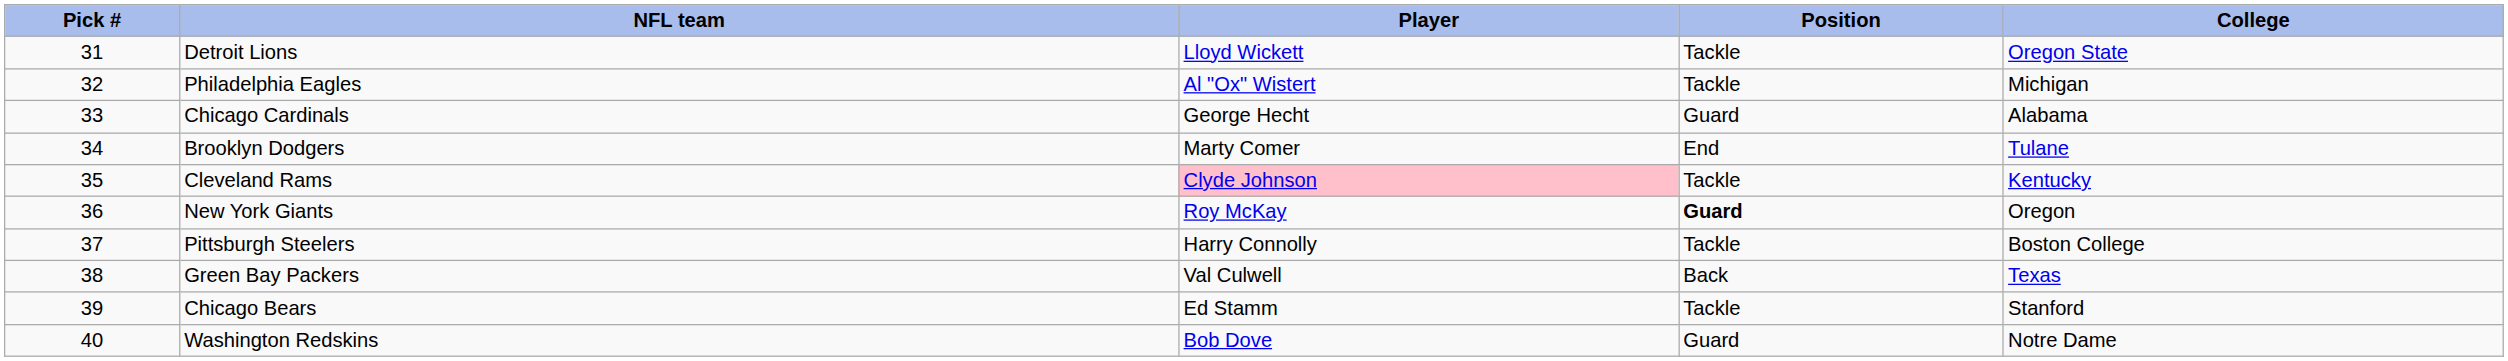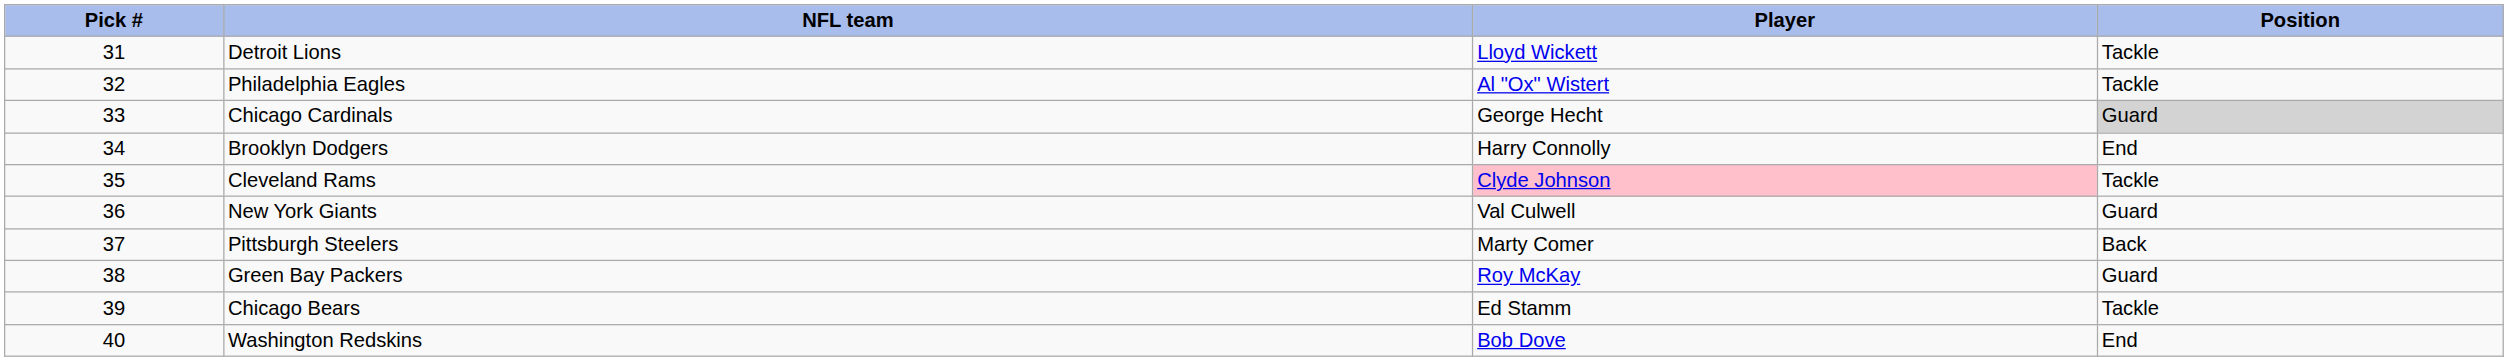 <table class="wikitable sortable sortable" style="width: 100%">
 <tr>
 <th style="background:#A8BDEC;" width=7%>Pick #</th>
 <th width=40% style="background:#A8BDEC;">NFL team</th>
 <th width=20% style="background:#A8BDEC;">Player</th>
 <th width=13% style="background:#A8BDEC;">Position</th>
-<th style="background:#A8BDEC;">College</th>
 </tr>
 <tr>
 <td align=center>31</td>
 <td>Detroit Lions</td>
 <td><a href='#'>Lloyd Wickett</a></td>
 <td>Tackle</td>
-<td><a href='#'>Oregon State</a></td>
 </tr>
 <tr>
 <td align=center>32</td>
 <td>Philadelphia Eagles</td>
 <td><a href='#'>Al "Ox" Wistert</a></td>
 <td>Tackle</td>
-<td>Michigan</td>
 </tr>
 <tr>
 <td align=center>33</td>
 <td>Chicago Cardinals</td>
 <td>George Hecht</td>
-<td>Guard</td>
-<td>Alabama</td>
+<td style="background: lightgrey;">Guard</td>
 </tr>
 <tr>
 <td align=center>34</td>
 <td>Brooklyn Dodgers</td>
-<td>Marty Comer</td>
+<td>Harry Connolly</td>
 <td>End</td>
-<td><a href='#'>Tulane</a></td>
 </tr>
 <tr>
 <td align=center>35</td>
 <td>Cleveland Rams</td>
 <td style="background: pink;"><a href='#'>Clyde Johnson</a></td>
 <td>Tackle</td>
-<td><a href='#'>Kentucky</a></td>
 </tr>
 <tr>
 <td align=center>36</td>
 <td>New York Giants</td>
-<td><a href='#'>Roy McKay</a></td>
-<td><strong>Guard</strong></td>
-<td>Oregon</td>
+<td>Val Culwell</td>
+<td>Guard</td>
 </tr>
 <tr>
 <td align=center>37</td>
 <td>Pittsburgh Steelers</td>
-<td>Harry Connolly</td>
-<td>Tackle</td>
-<td>Boston College</td>
+<td>Marty Comer</td>
+<td>Back</td>
 </tr>
 <tr>
 <td align=center>38</td>
 <td>Green Bay Packers</td>
-<td>Val Culwell</td>
-<td>Back</td>
-<td><a href='#'>Texas</a></td>
+<td><a href='#'>Roy McKay</a></td>
+<td>Guard</td>
 </tr>
 <tr>
 <td align=center>39</td>
 <td>Chicago Bears</td>
 <td>Ed Stamm</td>
 <td>Tackle</td>
-<td>Stanford</td>
 </tr>
 <tr>
 <td align=center>40</td>
 <td>Washington Redskins</td>
 <td><a href='#'>Bob Dove</a></td>
-<td>Guard</td>
-<td>Notre Dame</td>
+<td>End</td>
 </tr>
 </table>
